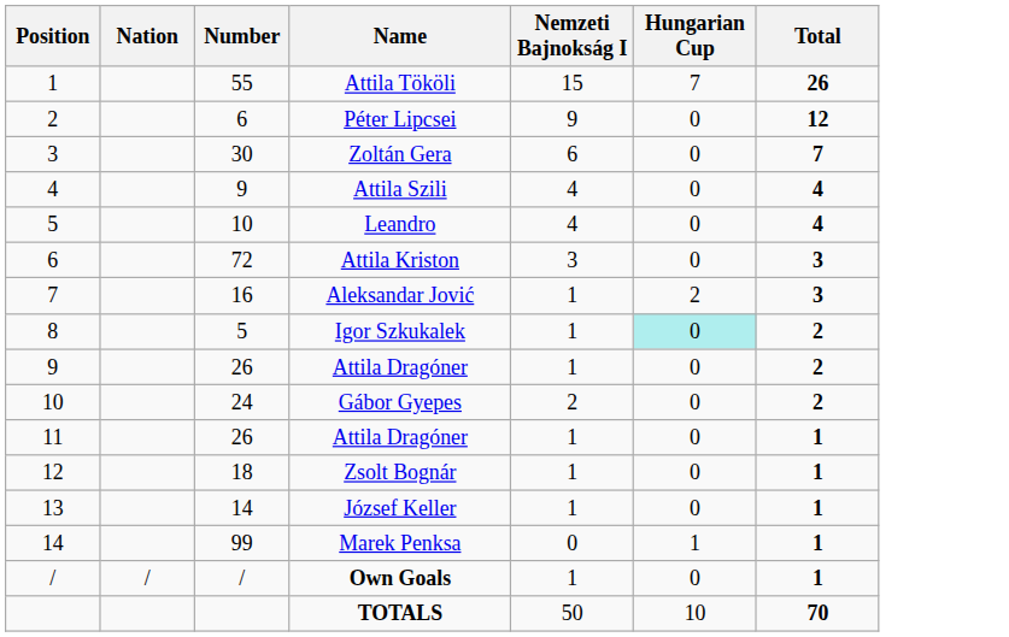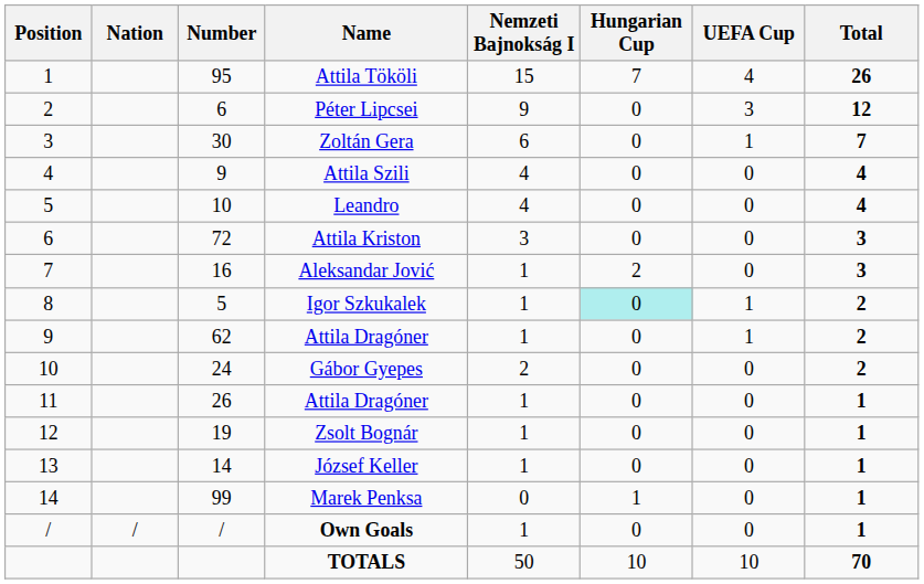 <table class="wikitable" style="font-size: 95%; text-align: center;">
 <tr>
 <th width=60>Position</th>
 <th width=60>Nation</th>
 <th width=60>Number</th>
 <th width=150>Name</th>
 <th width=80>Nemzeti Bajnokság I</th>
 <th width=80>Hungarian Cup</th>
+<th width=80>UEFA Cup</th>
 <th width=80>Total</th>
 </tr>
 <tr>
 <td>1</td>
 <td></td>
-<td>55</td>
+<td>95</td>
 <td><a href='#'>Attila Tököli</a></td>
 <td>15</td>
 <td>7</td>
+<td>4</td>
 <td><strong>26</strong></td>
 </tr>
 <tr>
 <td>2</td>
 <td></td>
 <td>6</td>
 <td><a href='#'>Péter Lipcsei</a></td>
 <td>9</td>
 <td>0</td>
+<td>3</td>
 <td><strong>12</strong></td>
 </tr>
 <tr>
 <td>3</td>
 <td></td>
 <td>30</td>
 <td><a href='#'>Zoltán Gera</a></td>
 <td>6</td>
 <td>0</td>
+<td>1</td>
 <td><strong>7</strong></td>
 </tr>
 <tr>
 <td>4</td>
 <td></td>
 <td>9</td>
 <td><a href='#'>Attila Szili</a></td>
 <td>4</td>
+<td>0</td>
 <td>0</td>
 <td><strong>4</strong></td>
 </tr>
 <tr>
 <td>5</td>
 <td></td>
 <td>10</td>
 <td><a href='#'>Leandro</a></td>
 <td>4</td>
 <td>0</td>
+<td>0</td>
 <td><strong>4</strong></td>
 </tr>
 <tr>
 <td>6</td>
 <td></td>
 <td>72</td>
 <td><a href='#'>Attila Kriston</a></td>
 <td>3</td>
+<td>0</td>
 <td>0</td>
 <td><strong>3</strong></td>
 </tr>
 <tr>
 <td>7</td>
 <td></td>
 <td>16</td>
 <td><a href='#'>Aleksandar Jović</a></td>
 <td>1</td>
 <td>2</td>
+<td>0</td>
 <td><strong>3</strong></td>
 </tr>
 <tr>
 <td>8</td>
 <td></td>
 <td>5</td>
 <td><a href='#'>Igor Szkukalek</a></td>
 <td>1</td>
 <td style="background: paleturquoise;">0</td>
+<td>1</td>
 <td><strong>2</strong></td>
 </tr>
 <tr>
 <td>9</td>
 <td></td>
-<td>26</td>
+<td>62</td>
 <td><a href='#'>Attila Dragóner</a></td>
 <td>1</td>
 <td>0</td>
+<td>1</td>
 <td><strong>2</strong></td>
 </tr>
 <tr>
 <td>10</td>
 <td></td>
 <td>24</td>
 <td><a href='#'>Gábor Gyepes</a></td>
 <td>2</td>
+<td>0</td>
 <td>0</td>
 <td><strong>2</strong></td>
 </tr>
 <tr>
 <td>11</td>
 <td></td>
 <td>26</td>
 <td><a href='#'>Attila Dragóner</a></td>
 <td>1</td>
 <td>0</td>
+<td>0</td>
 <td><strong>1</strong></td>
 </tr>
 <tr>
 <td>12</td>
 <td></td>
-<td>18</td>
+<td>19</td>
 <td><a href='#'>Zsolt Bognár</a></td>
 <td>1</td>
+<td>0</td>
 <td>0</td>
 <td><strong>1</strong></td>
 </tr>
 <tr>
 <td>13</td>
 <td></td>
 <td>14</td>
 <td><a href='#'>József Keller</a></td>
 <td>1</td>
 <td>0</td>
+<td>0</td>
 <td><strong>1</strong></td>
 </tr>
 <tr>
 <td>14</td>
 <td></td>
 <td>99</td>
 <td><a href='#'>Marek Penksa</a></td>
 <td>0</td>
 <td>1</td>
+<td>0</td>
 <td><strong>1</strong></td>
 </tr>
 <tr>
 <td>/</td>
 <td>/</td>
 <td>/</td>
 <td><strong>Own Goals</strong></td>
 <td>1</td>
+<td>0</td>
 <td>0</td>
 <td><strong>1</strong></td>
 </tr>
 <tr>
 <td></td>
 <td></td>
 <td></td>
 <td><strong>TOTALS</strong></td>
 <td>50</td>
 <td>10</td>
+<td>10</td>
 <td><strong>70</strong></td>
 </tr>
 </table>
